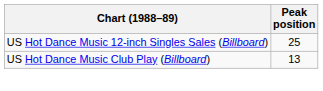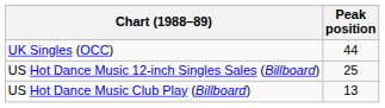 <table class="wikitable sortable">
 <tr>
 <th>Chart (1988–89)</th>
 <th>Peak<br>position</th>
+</tr>
+<tr>
+<td align="left"><a href='#'>UK Singles</a> (<a href='#'>OCC</a>)</td>
+<td style="text-align:center;">44</td>
 </tr>
 <tr>
 <td align="left">US <a href='#'>Hot Dance Music 12-inch Singles Sales</a> (<em><a href='#'>Billboard</a></em>)</td>
 <td style="text-align:center;">25</td>
 </tr>
 <tr>
 <td align="left">US <a href='#'>Hot Dance Music Club Play</a> (<em><a href='#'>Billboard</a></em>)</td>
 <td style="text-align:center;">13</td>
 </tr>
 </table>
